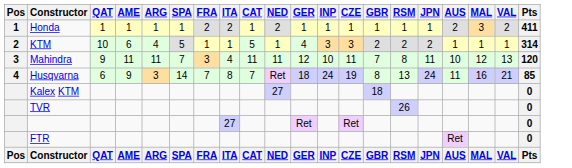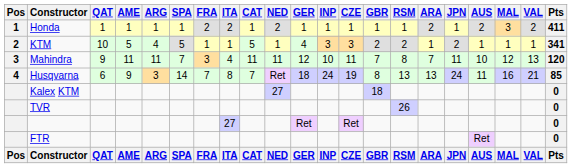 <table class="wikitable" style="font-size: 85%; text-align:center">
 <tr valign="top">
 <th valign="middle">Pos</th>
 <th valign="middle">Constructor</th>
 <th><a href='#'>QAT</a><br></th>
 <th><a href='#'>AME</a><br></th>
 <th><a href='#'>ARG</a><br></th>
 <th><a href='#'>SPA</a><br></th>
 <th><a href='#'>FRA</a><br></th>
 <th><a href='#'>ITA</a><br></th>
 <th><a href='#'>CAT</a><br></th>
 <th><a href='#'>NED</a><br></th>
 <th><a href='#'>GER</a><br></th>
 <th><a href='#'>INP</a><br></th>
 <th><a href='#'>CZE</a><br></th>
 <th><a href='#'>GBR</a><br></th>
 <th><a href='#'>RSM</a><br></th>
+<th><a href='#'>ARA</a><br></th>
 <th><a href='#'>JPN</a><br></th>
 <th><a href='#'>AUS</a><br></th>
 <th><a href='#'>MAL</a><br></th>
 <th><a href='#'>VAL</a><br></th>
 <th valign="middle">Pts</th>
 </tr>
 <tr>
 <th>1</th>
 <td align="left"> <a href='#'>Honda</a></td>
 <td style="background:#ffffbf;">1</td>
 <td style="background:#ffffbf;">1</td>
 <td style="background:#ffffbf;">1</td>
 <td style="background:#ffffbf;">1</td>
 <td style="background:#dfdfdf;">2</td>
 <td style="background:#dfdfdf;">2</td>
 <td style="background:#ffffbf;">1</td>
 <td style="background:#dfdfdf;">2</td>
 <td style="background:#ffffbf;">1</td>
 <td style="background:#ffffbf;">1</td>
 <td style="background:#ffffbf;">1</td>
 <td style="background:#ffffbf;">1</td>
 <td style="background:#ffffbf;">1</td>
+<td style="background:#dfdfdf;">2</td>
 <td style="background:#ffffbf;">1</td>
 <td style="background:#dfdfdf;">2</td>
 <td style="background:#ffdf9f;">3</td>
 <td style="background:#dfdfdf;">2</td>
 <th>411</th>
 </tr>
 <tr>
 <th>2</th>
 <td align="left"> <a href='#'>KTM</a></td>
 <td style="background:#dfffdf;">10</td>
-<td style="background:#dfffdf;">6</td>
+<td style="background:#dfffdf;">5</td>
 <td style="background:#dfffdf;">4</td>
 <td style="background:#dfdfdf;">5</td>
 <td style="background:#ffffbf;">1</td>
 <td style="background:#ffffbf;">1</td>
 <td style="background:#dfffdf;">5</td>
 <td style="background:#ffffbf;">1</td>
 <td style="background:#dfffdf;">4</td>
 <td style="background:#ffdf9f;">3</td>
 <td style="background:#ffdf9f;">3</td>
 <td style="background:#dfdfdf;">2</td>
 <td style="background:#dfdfdf;">2</td>
+<td style="background:#ffffbf;">1</td>
 <td style="background:#dfdfdf;">2</td>
 <td style="background:#ffffbf;">1</td>
 <td style="background:#ffffbf;">1</td>
 <td style="background:#ffffbf;">1</td>
-<th>314</th>
+<th>341</th>
 </tr>
 <tr>
 <th>3</th>
 <td align="left"> <a href='#'>Mahindra</a></td>
 <td style="background:#dfffdf;">9</td>
 <td style="background:#dfffdf;">11</td>
 <td style="background:#dfffdf;">11</td>
 <td style="background:#dfffdf;">7</td>
 <td style="background:#ffdf9f;">3</td>
 <td style="background:#dfffdf;">4</td>
 <td style="background:#dfffdf;">11</td>
 <td style="background:#dfffdf;">11</td>
 <td style="background:#dfffdf;">12</td>
 <td style="background:#dfffdf;">10</td>
 <td style="background:#dfffdf;">11</td>
 <td style="background:#dfffdf;">7</td>
 <td style="background:#dfffdf;">8</td>
+<td style="background:#dfffdf;">7</td>
 <td style="background:#dfffdf;">11</td>
 <td style="background:#dfffdf;">10</td>
 <td style="background:#dfffdf;">12</td>
 <td style="background:#dfffdf;">13</td>
 <th>120</th>
 </tr>
 <tr>
 <th>4</th>
 <td align="left"> <a href='#'>Husqvarna</a></td>
 <td style="background:#dfffdf;">6</td>
 <td style="background:#dfffdf;">9</td>
 <td style="background:#ffdf9f;">3</td>
 <td style="background:#dfffdf;">14</td>
 <td style="background:#dfffdf;">7</td>
 <td style="background:#dfffdf;">8</td>
 <td style="background:#dfffdf;">7</td>
 <td style="background:#efcfff;">Ret</td>
 <td style="background:#cfcfff;">18</td>
 <td style="background:#cfcfff;">24</td>
 <td style="background:#cfcfff;">19</td>
 <td style="background:#dfffdf;">8</td>
+<td style="background:#dfffdf;">13</td>
 <td style="background:#dfffdf;">13</td>
 <td style="background:#cfcfff;">24</td>
 <td style="background:#dfffdf;">11</td>
 <td style="background:#cfcfff;">16</td>
 <td style="background:#cfcfff;">21</td>
 <th>85</th>
 </tr>
 <tr>
 <th></th>
 <td align="left"> <a href='#'>Kalex</a> <a href='#'>KTM</a></td>
 <td></td>
 <td></td>
 <td></td>
 <td></td>
 <td></td>
 <td></td>
 <td></td>
 <td style="background:#cfcfff;">27</td>
 <td></td>
 <td></td>
 <td></td>
 <td style="background:#cfcfff;">18</td>
 <td></td>
 <td></td>
 <td></td>
 <td></td>
 <td></td>
+<td></td>
 <th>0</th>
 </tr>
 <tr>
 <th></th>
 <td align="left"> <a href='#'>TVR</a></td>
 <td></td>
 <td></td>
 <td></td>
 <td></td>
 <td></td>
 <td></td>
 <td></td>
 <td></td>
 <td></td>
 <td></td>
 <td></td>
 <td></td>
 <td style="background:#cfcfff;">26</td>
+<td></td>
 <td></td>
 <td></td>
 <td></td>
 <td></td>
 <th>0</th>
 </tr>
 <tr>
 <th></th>
 <td align="left"></td>
 <td></td>
 <td></td>
 <td></td>
 <td></td>
 <td></td>
 <td style="background:#cfcfff;">27</td>
 <td></td>
 <td></td>
 <td style="background:#efcfff;">Ret</td>
 <td></td>
 <td style="background:#efcfff;">Ret</td>
 <td></td>
 <td></td>
 <td></td>
 <td></td>
 <td></td>
 <td></td>
+<td></td>
 <th>0</th>
 </tr>
 <tr>
 <th></th>
 <td align="left"> <a href='#'>FTR</a></td>
+<td></td>
 <td></td>
 <td></td>
 <td></td>
 <td></td>
 <td></td>
 <td></td>
 <td></td>
 <td></td>
 <td></td>
 <td></td>
 <td></td>
 <td></td>
 <td></td>
 <td></td>
 <td style="background:#efcfff;">Ret</td>
 <td></td>
 <td></td>
 <th>0</th>
 </tr>
 <tr valign="top">
 <th valign="middle">Pos</th>
 <th valign="middle">Constructor</th>
 <th><a href='#'>QAT</a><br></th>
 <th><a href='#'>AME</a><br></th>
 <th><a href='#'>ARG</a><br></th>
 <th><a href='#'>SPA</a><br></th>
 <th><a href='#'>FRA</a><br></th>
 <th><a href='#'>ITA</a><br></th>
 <th><a href='#'>CAT</a><br></th>
 <th><a href='#'>NED</a><br></th>
 <th><a href='#'>GER</a><br></th>
 <th><a href='#'>INP</a><br></th>
 <th><a href='#'>CZE</a><br></th>
 <th><a href='#'>GBR</a><br></th>
 <th><a href='#'>RSM</a><br></th>
+<th><a href='#'>ARA</a><br></th>
 <th><a href='#'>JPN</a><br></th>
 <th><a href='#'>AUS</a><br></th>
 <th><a href='#'>MAL</a><br></th>
 <th><a href='#'>VAL</a><br></th>
 <th valign="middle">Pts</th>
 </tr>
 </table>
